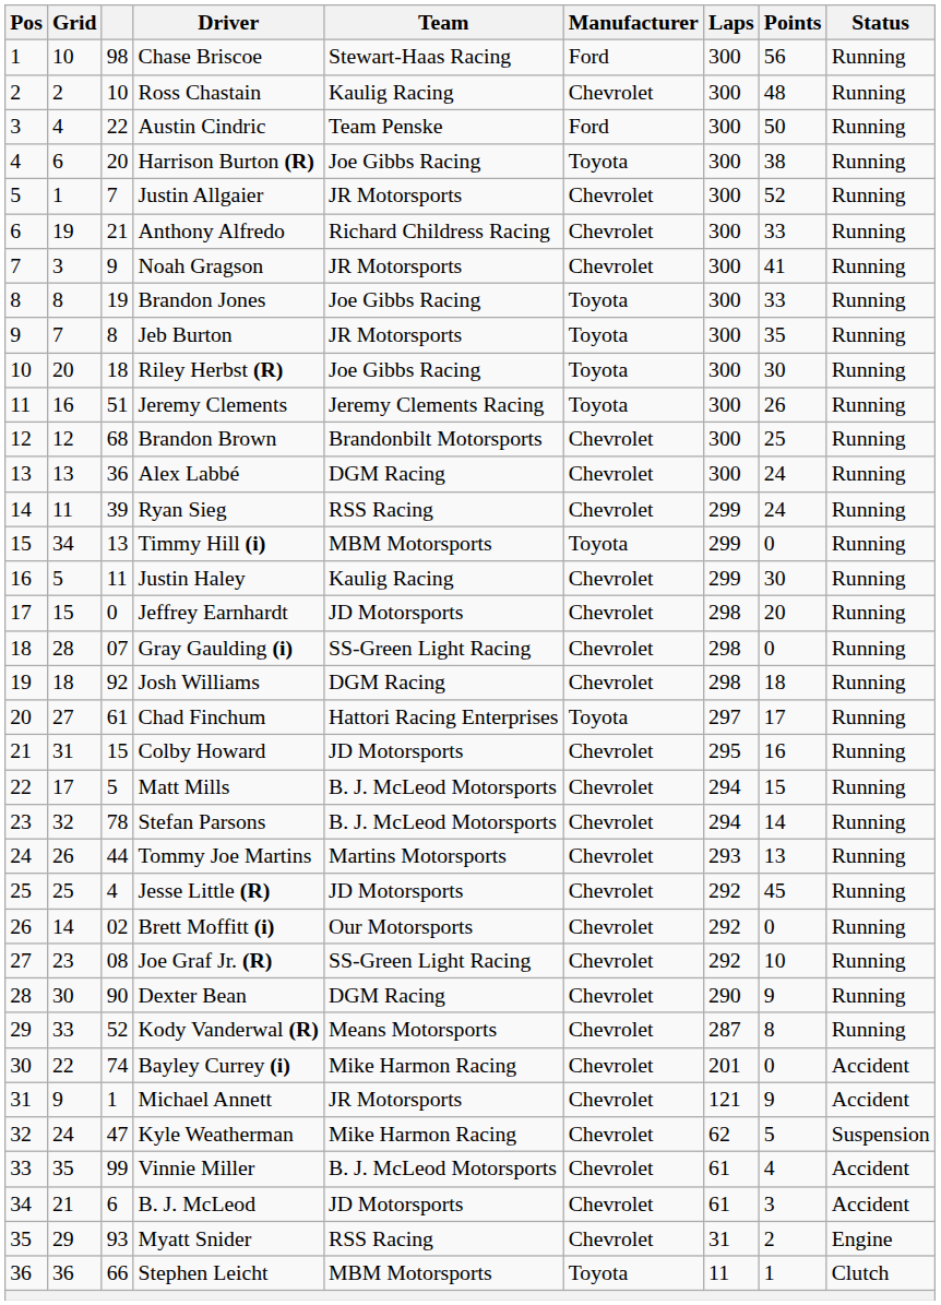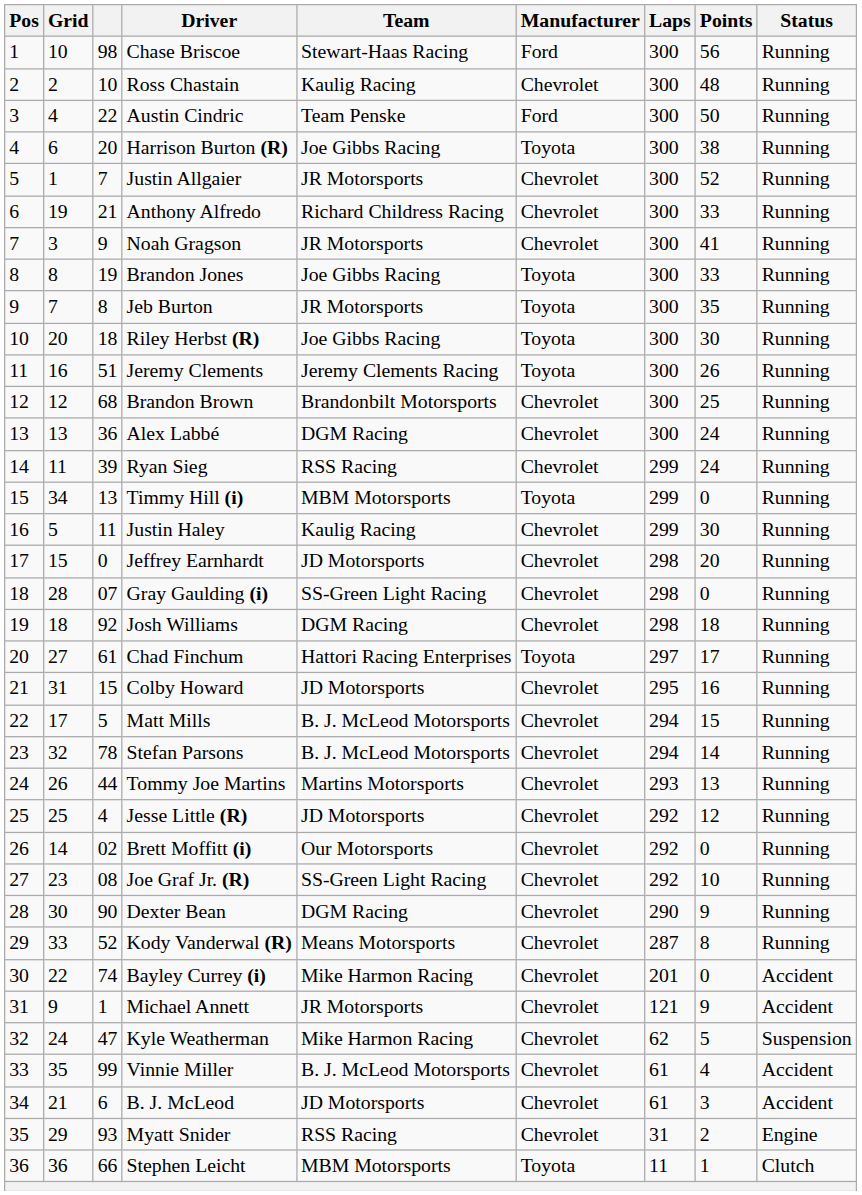 <table class="wikitable" style="font-size:98%">
 <tr>
 <th>Pos</th>
 <th>Grid</th>
 <th></th>
 <th>Driver</th>
 <th>Team</th>
 <th>Manufacturer</th>
 <th>Laps</th>
 <th>Points</th>
 <th>Status</th>
 </tr>
 <tr>
 <td>1</td>
 <td>10</td>
 <td>98</td>
 <td>Chase Briscoe</td>
 <td>Stewart-Haas Racing</td>
 <td>Ford</td>
 <td>300</td>
 <td>56</td>
 <td>Running</td>
 </tr>
 <tr>
 <td>2</td>
 <td>2</td>
 <td>10</td>
 <td>Ross Chastain</td>
 <td>Kaulig Racing</td>
 <td>Chevrolet</td>
 <td>300</td>
 <td>48</td>
 <td>Running</td>
 </tr>
 <tr>
 <td>3</td>
 <td>4</td>
 <td>22</td>
 <td>Austin Cindric</td>
 <td>Team Penske</td>
 <td>Ford</td>
 <td>300</td>
 <td>50</td>
 <td>Running</td>
 </tr>
 <tr>
 <td>4</td>
 <td>6</td>
 <td>20</td>
 <td>Harrison Burton <strong>(R)</strong></td>
 <td>Joe Gibbs Racing</td>
 <td>Toyota</td>
 <td>300</td>
 <td>38</td>
 <td>Running</td>
 </tr>
 <tr>
 <td>5</td>
 <td>1</td>
 <td>7</td>
 <td>Justin Allgaier</td>
 <td>JR Motorsports</td>
 <td>Chevrolet</td>
 <td>300</td>
 <td>52</td>
 <td>Running</td>
 </tr>
 <tr>
 <td>6</td>
 <td>19</td>
 <td>21</td>
 <td>Anthony Alfredo</td>
 <td>Richard Childress Racing</td>
 <td>Chevrolet</td>
 <td>300</td>
 <td>33</td>
 <td>Running</td>
 </tr>
 <tr>
 <td>7</td>
 <td>3</td>
 <td>9</td>
 <td>Noah Gragson</td>
 <td>JR Motorsports</td>
 <td>Chevrolet</td>
 <td>300</td>
 <td>41</td>
 <td>Running</td>
 </tr>
 <tr>
 <td>8</td>
 <td>8</td>
 <td>19</td>
 <td>Brandon Jones</td>
 <td>Joe Gibbs Racing</td>
 <td>Toyota</td>
 <td>300</td>
 <td>33</td>
 <td>Running</td>
 </tr>
 <tr>
 <td>9</td>
 <td>7</td>
 <td>8</td>
 <td>Jeb Burton</td>
 <td>JR Motorsports</td>
 <td>Toyota</td>
 <td>300</td>
 <td>35</td>
 <td>Running</td>
 </tr>
 <tr>
 <td>10</td>
 <td>20</td>
 <td>18</td>
 <td>Riley Herbst <strong>(R)</strong></td>
 <td>Joe Gibbs Racing</td>
 <td>Toyota</td>
 <td>300</td>
 <td>30</td>
 <td>Running</td>
 </tr>
 <tr>
 <td>11</td>
 <td>16</td>
 <td>51</td>
 <td>Jeremy Clements</td>
 <td>Jeremy Clements Racing</td>
 <td>Toyota</td>
 <td>300</td>
 <td>26</td>
 <td>Running</td>
 </tr>
 <tr>
 <td>12</td>
 <td>12</td>
 <td>68</td>
 <td>Brandon Brown</td>
 <td>Brandonbilt Motorsports</td>
 <td>Chevrolet</td>
 <td>300</td>
 <td>25</td>
 <td>Running</td>
 </tr>
 <tr>
 <td>13</td>
 <td>13</td>
 <td>36</td>
 <td>Alex Labbé</td>
 <td>DGM Racing</td>
 <td>Chevrolet</td>
 <td>300</td>
 <td>24</td>
 <td>Running</td>
 </tr>
 <tr>
 <td>14</td>
 <td>11</td>
 <td>39</td>
 <td>Ryan Sieg</td>
 <td>RSS Racing</td>
 <td>Chevrolet</td>
 <td>299</td>
 <td>24</td>
 <td>Running</td>
 </tr>
 <tr>
 <td>15</td>
 <td>34</td>
 <td>13</td>
 <td>Timmy Hill <strong>(i)</strong></td>
 <td>MBM Motorsports</td>
 <td>Toyota</td>
 <td>299</td>
 <td>0</td>
 <td>Running</td>
 </tr>
 <tr>
 <td>16</td>
 <td>5</td>
 <td>11</td>
 <td>Justin Haley</td>
 <td>Kaulig Racing</td>
 <td>Chevrolet</td>
 <td>299</td>
 <td>30</td>
 <td>Running</td>
 </tr>
 <tr>
 <td>17</td>
 <td>15</td>
 <td>0</td>
 <td>Jeffrey Earnhardt</td>
 <td>JD Motorsports</td>
 <td>Chevrolet</td>
 <td>298</td>
 <td>20</td>
 <td>Running</td>
 </tr>
 <tr>
 <td>18</td>
 <td>28</td>
 <td>07</td>
 <td>Gray Gaulding <strong>(i)</strong></td>
 <td>SS-Green Light Racing</td>
 <td>Chevrolet</td>
 <td>298</td>
 <td>0</td>
 <td>Running</td>
 </tr>
 <tr>
 <td>19</td>
 <td>18</td>
 <td>92</td>
 <td>Josh Williams</td>
 <td>DGM Racing</td>
 <td>Chevrolet</td>
 <td>298</td>
 <td>18</td>
 <td>Running</td>
 </tr>
 <tr>
 <td>20</td>
 <td>27</td>
 <td>61</td>
 <td>Chad Finchum</td>
 <td>Hattori Racing Enterprises</td>
 <td>Toyota</td>
 <td>297</td>
 <td>17</td>
 <td>Running</td>
 </tr>
 <tr>
 <td>21</td>
 <td>31</td>
 <td>15</td>
 <td>Colby Howard</td>
 <td>JD Motorsports</td>
 <td>Chevrolet</td>
 <td>295</td>
 <td>16</td>
 <td>Running</td>
 </tr>
 <tr>
 <td>22</td>
 <td>17</td>
 <td>5</td>
 <td>Matt Mills</td>
 <td>B. J. McLeod Motorsports</td>
 <td>Chevrolet</td>
 <td>294</td>
 <td>15</td>
 <td>Running</td>
 </tr>
 <tr>
 <td>23</td>
 <td>32</td>
 <td>78</td>
 <td>Stefan Parsons</td>
 <td>B. J. McLeod Motorsports</td>
 <td>Chevrolet</td>
 <td>294</td>
 <td>14</td>
 <td>Running</td>
 </tr>
 <tr>
 <td>24</td>
 <td>26</td>
 <td>44</td>
 <td>Tommy Joe Martins</td>
 <td>Martins Motorsports</td>
 <td>Chevrolet</td>
 <td>293</td>
 <td>13</td>
 <td>Running</td>
 </tr>
 <tr>
 <td>25</td>
 <td>25</td>
 <td>4</td>
 <td>Jesse Little <strong>(R)</strong></td>
 <td>JD Motorsports</td>
 <td>Chevrolet</td>
 <td>292</td>
-<td>45</td>
+<td>12</td>
 <td>Running</td>
 </tr>
 <tr>
 <td>26</td>
 <td>14</td>
 <td>02</td>
 <td>Brett Moffitt <strong>(i)</strong></td>
 <td>Our Motorsports</td>
 <td>Chevrolet</td>
 <td>292</td>
 <td>0</td>
 <td>Running</td>
 </tr>
 <tr>
 <td>27</td>
 <td>23</td>
 <td>08</td>
 <td>Joe Graf Jr. <strong>(R)</strong></td>
 <td>SS-Green Light Racing</td>
 <td>Chevrolet</td>
 <td>292</td>
 <td>10</td>
 <td>Running</td>
 </tr>
 <tr>
 <td>28</td>
 <td>30</td>
 <td>90</td>
 <td>Dexter Bean</td>
 <td>DGM Racing</td>
 <td>Chevrolet</td>
 <td>290</td>
 <td>9</td>
 <td>Running</td>
 </tr>
 <tr>
 <td>29</td>
 <td>33</td>
 <td>52</td>
 <td>Kody Vanderwal <strong>(R)</strong></td>
 <td>Means Motorsports</td>
 <td>Chevrolet</td>
 <td>287</td>
 <td>8</td>
 <td>Running</td>
 </tr>
 <tr>
 <td>30</td>
 <td>22</td>
 <td>74</td>
 <td>Bayley Currey <strong>(i)</strong></td>
 <td>Mike Harmon Racing</td>
 <td>Chevrolet</td>
 <td>201</td>
 <td>0</td>
 <td>Accident</td>
 </tr>
 <tr>
 <td>31</td>
 <td>9</td>
 <td>1</td>
 <td>Michael Annett</td>
 <td>JR Motorsports</td>
 <td>Chevrolet</td>
 <td>121</td>
 <td>9</td>
 <td>Accident</td>
 </tr>
 <tr>
 <td>32</td>
 <td>24</td>
 <td>47</td>
 <td>Kyle Weatherman</td>
 <td>Mike Harmon Racing</td>
 <td>Chevrolet</td>
 <td>62</td>
 <td>5</td>
 <td>Suspension</td>
 </tr>
 <tr>
 <td>33</td>
 <td>35</td>
 <td>99</td>
 <td>Vinnie Miller</td>
 <td>B. J. McLeod Motorsports</td>
 <td>Chevrolet</td>
 <td>61</td>
 <td>4</td>
 <td>Accident</td>
 </tr>
 <tr>
 <td>34</td>
 <td>21</td>
 <td>6</td>
 <td>B. J. McLeod</td>
 <td>JD Motorsports</td>
 <td>Chevrolet</td>
 <td>61</td>
 <td>3</td>
 <td>Accident</td>
 </tr>
 <tr>
 <td>35</td>
 <td>29</td>
 <td>93</td>
 <td>Myatt Snider</td>
 <td>RSS Racing</td>
 <td>Chevrolet</td>
 <td>31</td>
 <td>2</td>
 <td>Engine</td>
 </tr>
 <tr>
 <td>36</td>
 <td>36</td>
 <td>66</td>
 <td>Stephen Leicht</td>
 <td>MBM Motorsports</td>
 <td>Toyota</td>
 <td>11</td>
 <td>1</td>
 <td>Clutch</td>
 </tr>
 <tr>
 <th colspan="9"></th>
 </tr>
 <tr>
 </tr>
 </table>
